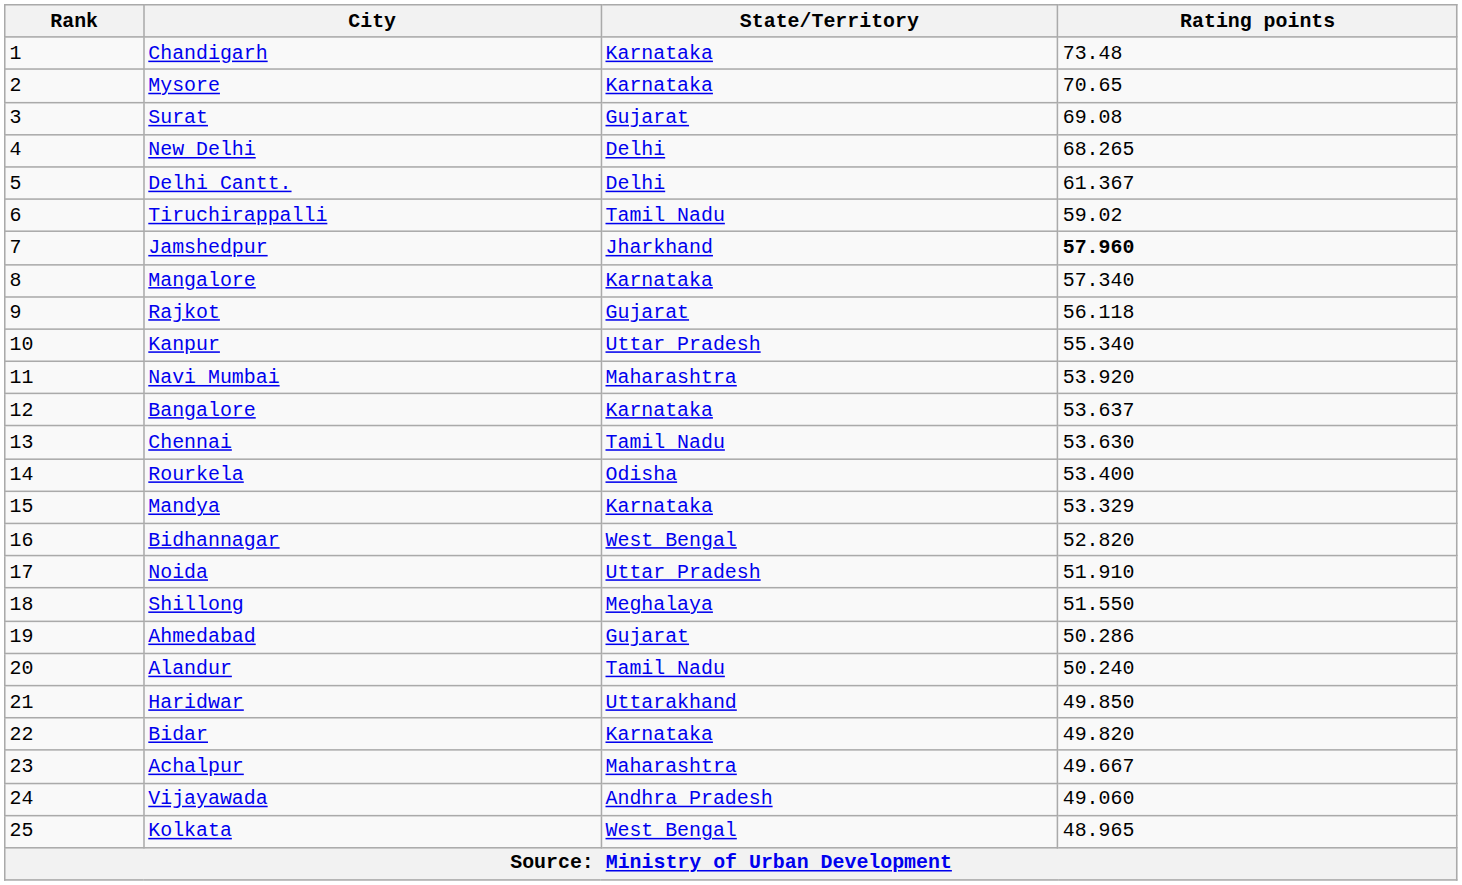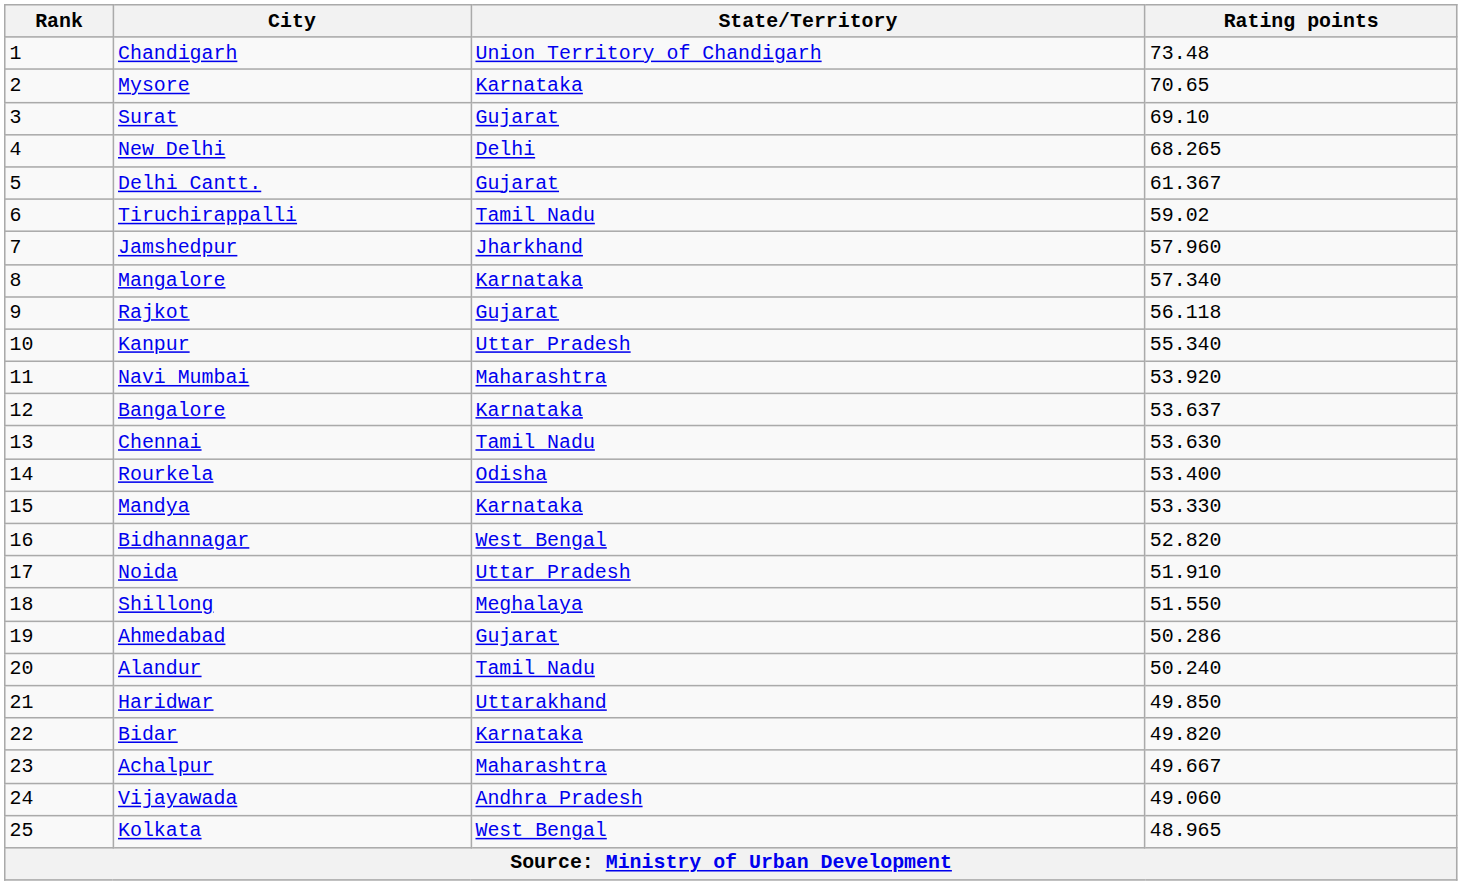 <table class="wikitable sortable mw-collapsible" style="width: 60%">
 <tr>
 <th>Rank</th>
 <th>City</th>
 <th>State/Territory</th>
 <th>Rating points</th>
 </tr>
 <tr>
 <td>1</td>
 <td><a href='#'>Chandigarh</a></td>
-<td><a href='#'>Karnataka</a></td>
+<td><a href='#'>Union Territory of Chandigarh</a></td>
 <td>73.48</td>
 </tr>
 <tr>
 <td>2</td>
 <td><a href='#'>Mysore</a></td>
 <td><a href='#'>Karnataka</a></td>
 <td>70.65</td>
 </tr>
 <tr>
 <td>3</td>
 <td><a href='#'>Surat</a></td>
 <td><a href='#'>Gujarat</a></td>
-<td>69.08</td>
+<td>69.10</td>
 </tr>
 <tr>
 <td>4</td>
 <td><a href='#'>New Delhi</a></td>
 <td><a href='#'>Delhi</a></td>
 <td>68.265</td>
 </tr>
 <tr>
 <td>5</td>
 <td><a href='#'>Delhi Cantt.</a></td>
-<td><a href='#'>Delhi</a></td>
+<td><a href='#'>Gujarat</a></td>
 <td>61.367</td>
 </tr>
 <tr>
 <td>6</td>
 <td><a href='#'>Tiruchirappalli</a></td>
 <td><a href='#'>Tamil Nadu</a></td>
 <td>59.02</td>
 </tr>
 <tr>
 <td>7</td>
 <td><a href='#'>Jamshedpur</a></td>
 <td><a href='#'>Jharkhand</a></td>
-<td><strong>57.960</strong></td>
+<td>57.960</td>
 </tr>
 <tr>
 <td>8</td>
 <td><a href='#'>Mangalore</a></td>
 <td><a href='#'>Karnataka</a></td>
 <td>57.340</td>
 </tr>
 <tr>
 <td>9</td>
 <td><a href='#'>Rajkot</a></td>
 <td><a href='#'>Gujarat</a></td>
 <td>56.118</td>
 </tr>
 <tr>
 <td>10</td>
 <td><a href='#'>Kanpur</a></td>
 <td><a href='#'>Uttar Pradesh</a></td>
 <td>55.340</td>
 </tr>
 <tr>
 <td>11</td>
 <td><a href='#'>Navi Mumbai</a></td>
 <td><a href='#'>Maharashtra</a></td>
 <td>53.920</td>
 </tr>
 <tr>
 <td>12</td>
 <td><a href='#'>Bangalore</a></td>
 <td><a href='#'>Karnataka</a></td>
 <td>53.637</td>
 </tr>
 <tr>
 <td>13</td>
 <td><a href='#'>Chennai</a></td>
 <td><a href='#'>Tamil Nadu</a></td>
 <td>53.630</td>
 </tr>
 <tr>
 <td>14</td>
 <td><a href='#'>Rourkela</a></td>
 <td><a href='#'>Odisha</a></td>
 <td>53.400</td>
 </tr>
 <tr>
 <td>15</td>
 <td><a href='#'>Mandya</a></td>
 <td><a href='#'>Karnataka</a></td>
-<td>53.329</td>
+<td>53.330</td>
 </tr>
 <tr>
 <td>16</td>
 <td><a href='#'>Bidhannagar</a></td>
 <td><a href='#'>West Bengal</a></td>
 <td>52.820</td>
 </tr>
 <tr>
 <td>17</td>
 <td><a href='#'>Noida</a></td>
 <td><a href='#'>Uttar Pradesh</a></td>
 <td>51.910</td>
 </tr>
 <tr>
 <td>18</td>
 <td><a href='#'>Shillong</a></td>
 <td><a href='#'>Meghalaya</a></td>
 <td>51.550</td>
 </tr>
 <tr>
 <td>19</td>
 <td><a href='#'>Ahmedabad</a></td>
 <td><a href='#'>Gujarat</a></td>
 <td>50.286</td>
 </tr>
 <tr>
 <td>20</td>
 <td><a href='#'>Alandur</a></td>
 <td><a href='#'>Tamil Nadu</a></td>
 <td>50.240</td>
 </tr>
 <tr>
 <td>21</td>
 <td><a href='#'>Haridwar</a></td>
 <td><a href='#'>Uttarakhand</a></td>
 <td>49.850</td>
 </tr>
 <tr>
 <td>22</td>
 <td><a href='#'>Bidar</a></td>
 <td><a href='#'>Karnataka</a></td>
 <td>49.820</td>
 </tr>
 <tr>
 <td>23</td>
 <td><a href='#'>Achalpur</a></td>
 <td><a href='#'>Maharashtra</a></td>
 <td>49.667</td>
 </tr>
 <tr>
 <td>24</td>
 <td><a href='#'>Vijayawada</a></td>
 <td><a href='#'>Andhra Pradesh</a></td>
 <td>49.060</td>
 </tr>
 <tr>
 <td>25</td>
 <td><a href='#'>Kolkata</a></td>
 <td><a href='#'>West Bengal</a></td>
 <td>48.965</td>
 </tr>
 <tr>
 <th colspan="5">Source: <a href='#'>Ministry of Urban Development</a></th>
 </tr>
 </table>
